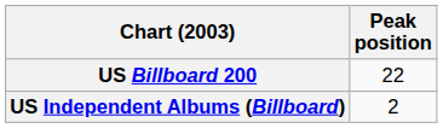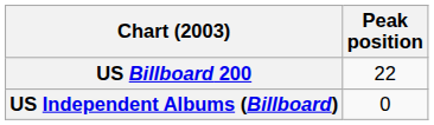 <table class="wikitable sortable plainrowheaders" style="text-align:center">
 <tr>
 <th scope="col">Chart (2003)</th>
 <th scope="col">Peak<br> position</th>
 </tr>
 <tr>
 <th scope="row">US <a href='#'><em>Billboard</em> 200</a></th>
 <td>22</td>
 </tr>
 <tr>
 <th scope="row">US <a href='#'>Independent Albums</a> (<em><a href='#'>Billboard</a></em>)</th>
-<td>2</td>
+<td>0</td>
 </tr>
 </table>
